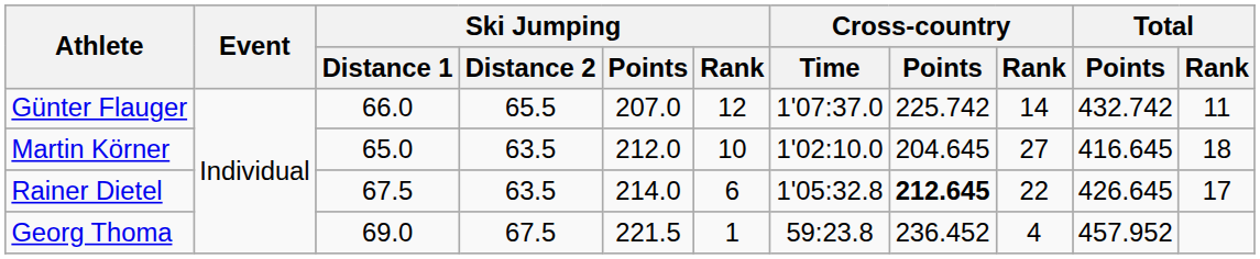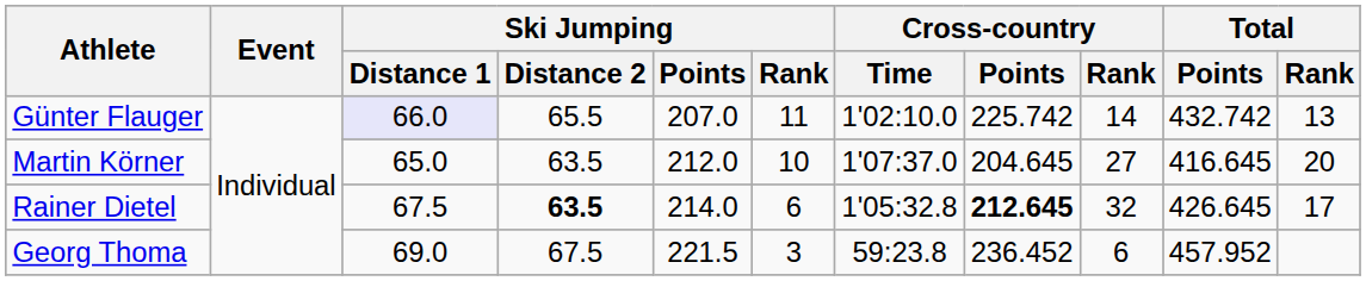 <table class="wikitable" style="font-size:90%">
 <tr>
 <th rowspan="2">Athlete</th>
 <th rowspan="2">Event</th>
 <th colspan="4">Ski Jumping</th>
 <th colspan="3">Cross-country</th>
 <th colspan="2">Total</th>
 </tr>
 <tr>
 <th>Distance 1</th>
 <th>Distance 2</th>
 <th>Points</th>
 <th>Rank</th>
 <th>Time</th>
 <th>Points</th>
 <th>Rank</th>
 <th>Points</th>
 <th>Rank</th>
 </tr>
 <tr>
 <td><a href='#'>Günter Flauger</a></td>
 <td rowspan="4">Individual</td>
-<td align="center">66.0</td>
+<td align="center" style="background: lavender;">66.0</td>
 <td align="center">65.5</td>
 <td align="center">207.0</td>
-<td align="center">12</td>
-<td align="center">1'07:37.0</td>
+<td align="center">11</td>
+<td align="center">1'02:10.0</td>
 <td align="center">225.742</td>
 <td align="center">14</td>
 <td align="center">432.742</td>
-<td align="center">11</td>
+<td align="center">13</td>
 </tr>
 <tr>
 <td><a href='#'>Martin Körner</a></td>
 <td align="center">65.0</td>
 <td align="center">63.5</td>
 <td align="center">212.0</td>
 <td align="center">10</td>
-<td align="center">1'02:10.0</td>
+<td align="center">1'07:37.0</td>
 <td align="center">204.645</td>
 <td align="center">27</td>
 <td align="center">416.645</td>
-<td align="center">18</td>
+<td align="center">20</td>
 </tr>
 <tr>
 <td><a href='#'>Rainer Dietel</a></td>
 <td align="center">67.5</td>
-<td align="center">63.5</td>
+<td align="center"><strong>63.5</strong></td>
 <td align="center">214.0</td>
 <td align="center">6</td>
 <td align="center">1'05:32.8</td>
 <td align="center"><strong>212.645</strong></td>
-<td align="center">22</td>
+<td align="center">32</td>
 <td align="center">426.645</td>
 <td align="center">17</td>
 </tr>
 <tr>
 <td><a href='#'>Georg Thoma</a></td>
 <td align="center">69.0</td>
 <td align="center">67.5</td>
 <td align="center">221.5</td>
-<td align="center">1</td>
+<td align="center">3</td>
 <td align="center">59:23.8</td>
 <td align="center">236.452</td>
-<td align="center">4</td>
+<td align="center">6</td>
 <td align="center">457.952</td>
 <td align="center"></td>
 </tr>
 </table>
